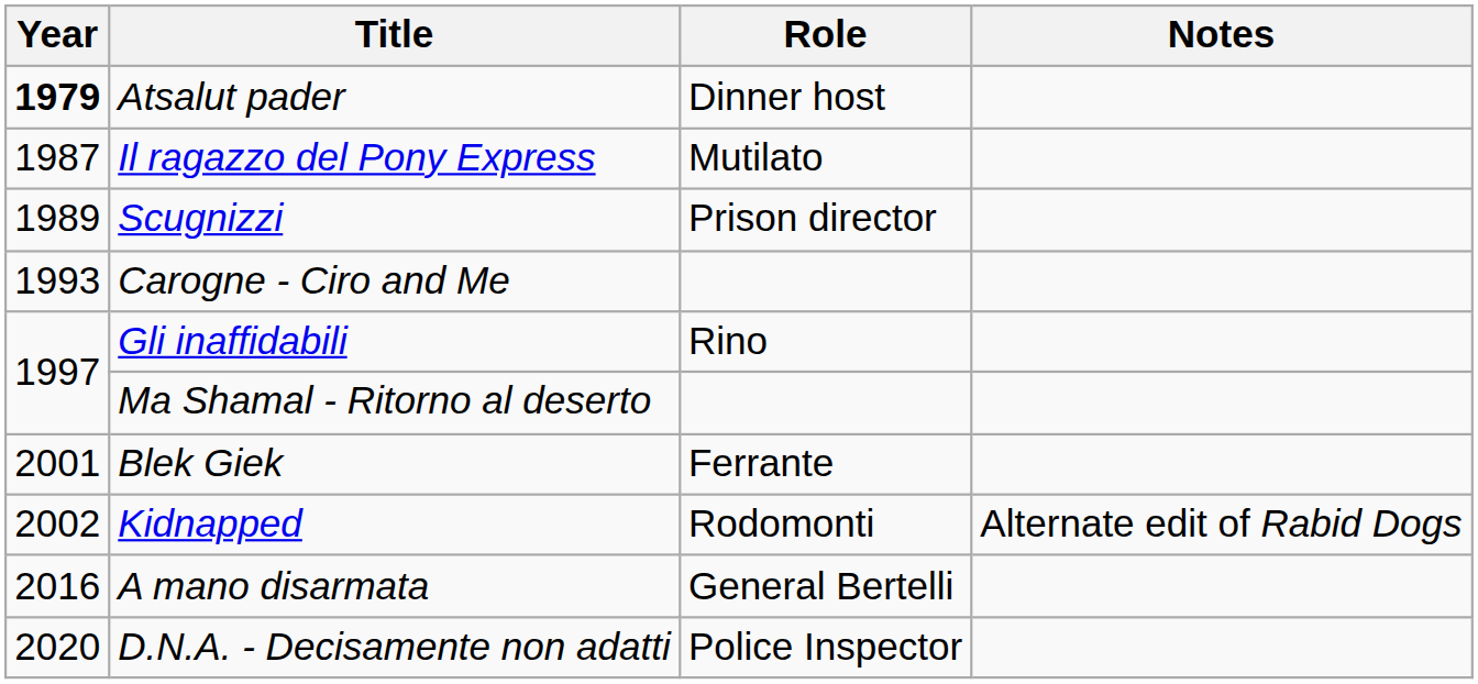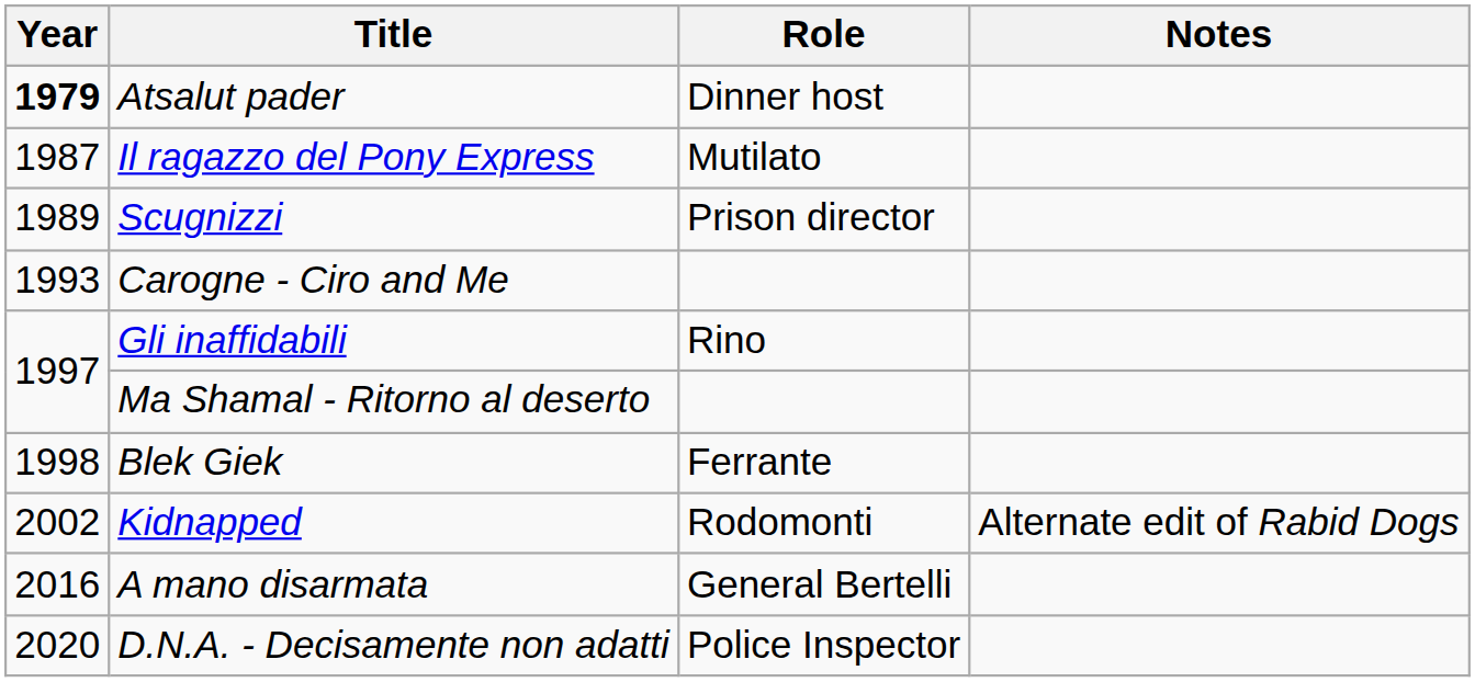 <table class="wikitable plainrowheaders sortable">
 <tr>
 <th scope="col">Year</th>
 <th scope="col">Title</th>
 <th scope="col">Role</th>
 <th scope="col">Notes</th>
 </tr>
 <tr>
 <td><strong>1979</strong></td>
 <td><em>Atsalut pader</em></td>
 <td>Dinner host</td>
 <td></td>
 </tr>
 <tr>
 <td>1987</td>
 <td><em><a href='#'>Il ragazzo del Pony Express</a></em></td>
 <td>Mutilato</td>
 <td></td>
 </tr>
 <tr>
 <td>1989</td>
 <td><em><a href='#'>Scugnizzi</a></em></td>
 <td>Prison director</td>
 <td></td>
 </tr>
 <tr>
 <td>1993</td>
 <td><em>Carogne - Ciro and Me</em></td>
 <td></td>
 <td></td>
 </tr>
 <tr>
 <td rowspan=2>1997</td>
 <td><em><a href='#'>Gli inaffidabili</a></em></td>
 <td>Rino</td>
 <td></td>
 </tr>
 <tr>
 <td><em>Ma Shamal - Ritorno al deserto</em></td>
 <td></td>
 <td></td>
 </tr>
 <tr>
-<td>2001</td>
+<td>1998</td>
 <td><em>Blek Giek</em></td>
 <td>Ferrante</td>
 <td></td>
 </tr>
 <tr>
 <td>2002</td>
 <td><em><a href='#'>Kidnapped</a></em></td>
 <td>Rodomonti</td>
 <td>Alternate edit of <em>Rabid Dogs</em></td>
 </tr>
 <tr>
 <td>2016</td>
 <td><em>A mano disarmata</em></td>
 <td>General Bertelli</td>
 <td></td>
 </tr>
 <tr>
 <td>2020</td>
 <td><em>D.N.A. - Decisamente non adatti</em></td>
 <td>Police Inspector</td>
 <td></td>
 </tr>
 </table>
